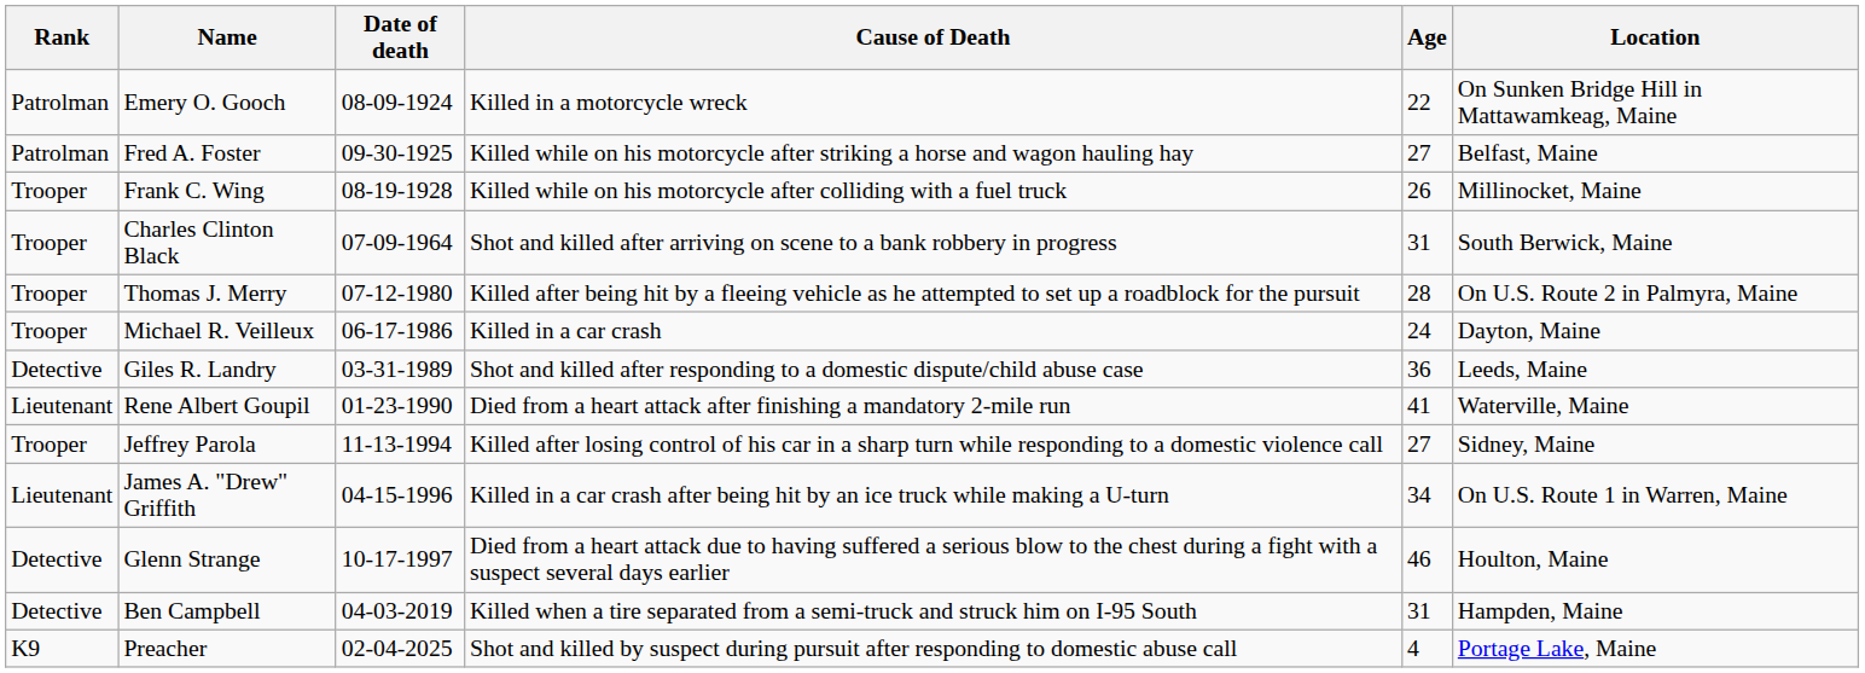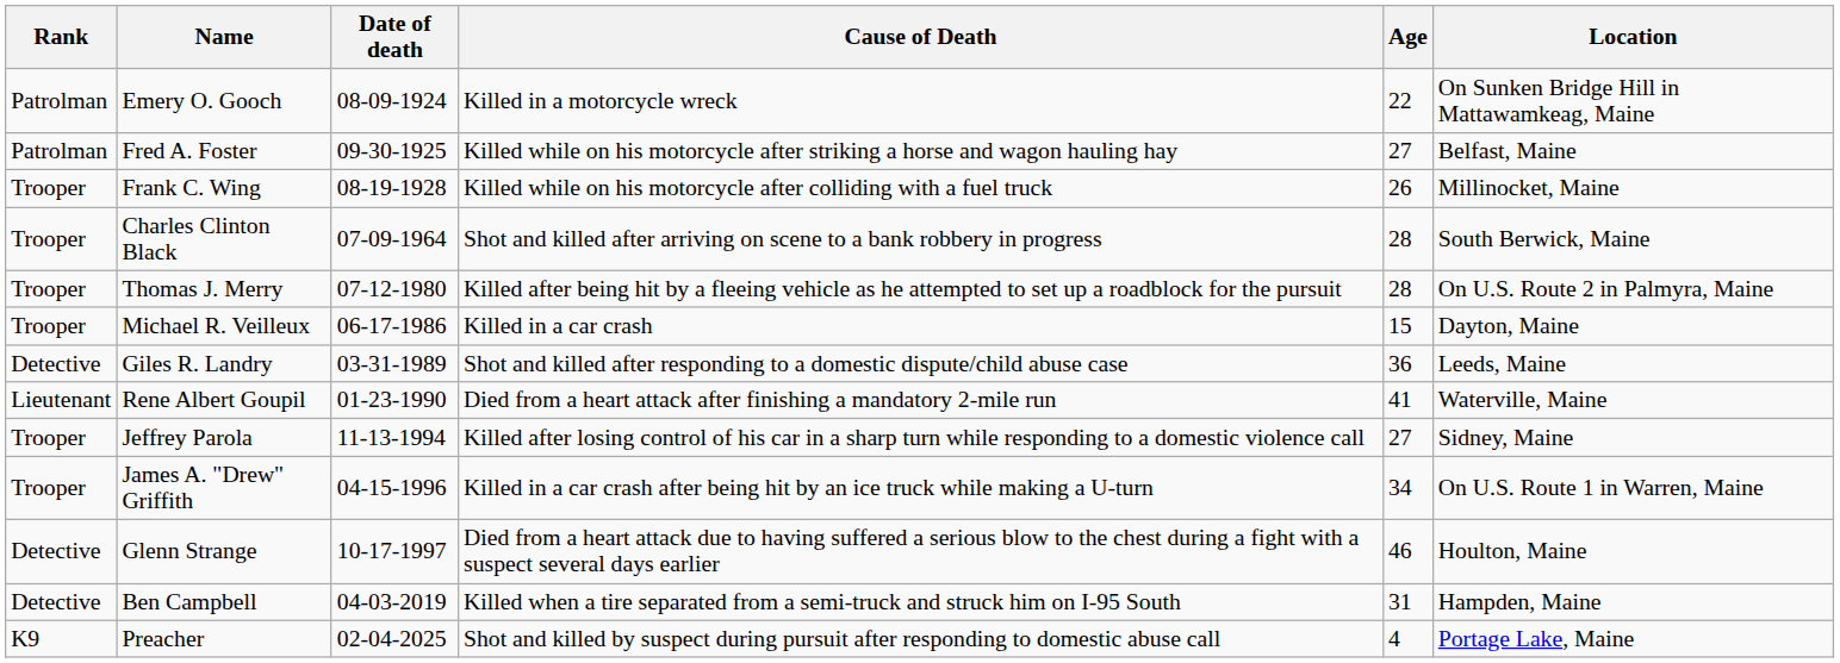 <table class="wikitable">
 <tr>
 <th>Rank</th>
 <th>Name</th>
 <th>Date of death</th>
 <th>Cause of Death</th>
 <th>Age</th>
 <th>Location</th>
 </tr>
 <tr>
 <td>Patrolman</td>
 <td>Emery O. Gooch</td>
 <td>08-09-1924</td>
 <td>Killed in a motorcycle wreck</td>
 <td>22</td>
 <td>On Sunken Bridge Hill in Mattawamkeag, Maine</td>
 </tr>
 <tr>
 <td>Patrolman</td>
 <td>Fred A. Foster</td>
 <td>09-30-1925</td>
 <td>Killed while on his motorcycle after striking a horse and wagon hauling hay</td>
 <td>27</td>
 <td>Belfast, Maine</td>
 </tr>
 <tr>
 <td>Trooper</td>
 <td>Frank C. Wing</td>
 <td>08-19-1928</td>
 <td>Killed while on his motorcycle after colliding with a fuel truck</td>
 <td>26</td>
 <td>Millinocket, Maine</td>
 </tr>
 <tr>
 <td>Trooper</td>
 <td>Charles Clinton Black</td>
 <td>07-09-1964</td>
 <td>Shot and killed after arriving on scene to a bank robbery in progress</td>
-<td>31</td>
+<td>28</td>
 <td>South Berwick, Maine</td>
 </tr>
 <tr>
 <td>Trooper</td>
 <td>Thomas J. Merry</td>
 <td>07-12-1980</td>
 <td>Killed after being hit by a fleeing vehicle as he attempted to set up a roadblock for the pursuit</td>
 <td>28</td>
 <td>On U.S. Route 2 in Palmyra, Maine</td>
 </tr>
 <tr>
 <td>Trooper</td>
 <td>Michael R. Veilleux</td>
 <td>06-17-1986</td>
 <td>Killed in a car crash</td>
-<td>24</td>
+<td>15</td>
 <td>Dayton, Maine</td>
 </tr>
 <tr>
 <td>Detective</td>
 <td>Giles R. Landry</td>
 <td>03-31-1989</td>
 <td>Shot and killed after responding to a domestic dispute/child abuse case</td>
 <td>36</td>
 <td>Leeds, Maine</td>
 </tr>
 <tr>
 <td>Lieutenant</td>
 <td>Rene Albert Goupil</td>
 <td>01-23-1990</td>
 <td>Died from a heart attack after finishing a mandatory 2-mile run</td>
 <td>41</td>
 <td>Waterville, Maine</td>
 </tr>
 <tr>
 <td>Trooper</td>
 <td>Jeffrey Parola</td>
 <td>11-13-1994</td>
 <td>Killed after losing control of his car in a sharp turn while responding to a domestic violence call</td>
 <td>27</td>
 <td>Sidney, Maine</td>
 </tr>
 <tr>
-<td>Lieutenant</td>
+<td>Trooper</td>
 <td>James A. "Drew" Griffith</td>
 <td>04-15-1996</td>
 <td>Killed in a car crash after being hit by an ice truck while making a U-turn</td>
 <td>34</td>
 <td>On U.S. Route 1 in Warren, Maine</td>
 </tr>
 <tr>
 <td>Detective</td>
 <td>Glenn Strange</td>
 <td>10-17-1997</td>
 <td>Died from a heart attack due to having suffered a serious blow to the chest during a fight with a suspect several days earlier</td>
 <td>46</td>
 <td>Houlton, Maine</td>
 </tr>
 <tr>
 <td>Detective</td>
 <td>Ben Campbell</td>
 <td>04-03-2019</td>
 <td>Killed when a tire separated from a semi-truck and struck him on I-95 South</td>
 <td>31</td>
 <td>Hampden, Maine</td>
 </tr>
 <tr>
 <td>K9</td>
 <td>Preacher</td>
 <td>02-04-2025</td>
 <td>Shot and killed by suspect during pursuit after responding to domestic abuse call</td>
 <td>4</td>
 <td><a href='#'>Portage Lake</a>, Maine</td>
 </tr>
 </table>
